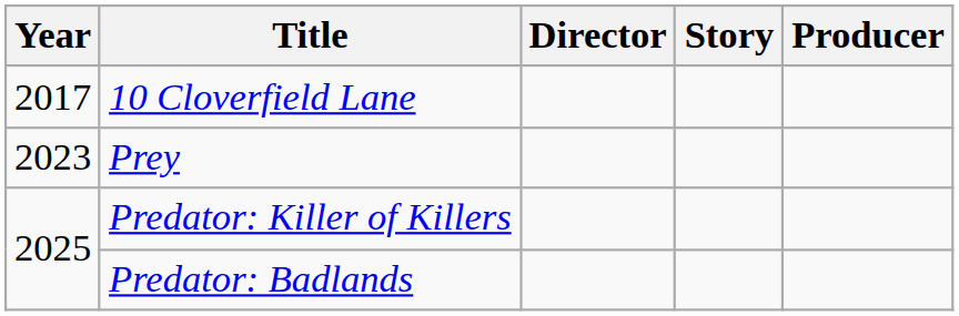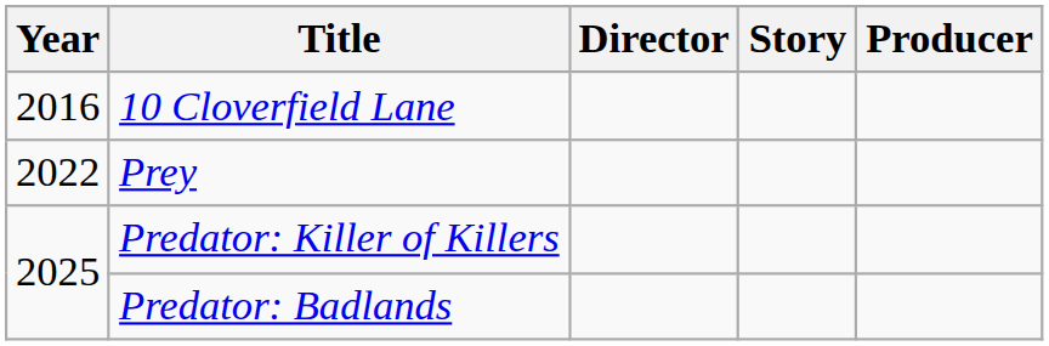 <table class="wikitable">
 <tr>
 <th>Year</th>
 <th>Title</th>
 <th>Director</th>
 <th>Story</th>
 <th>Producer</th>
 </tr>
 <tr>
-<td>2017</td>
+<td>2016</td>
 <td><em><a href='#'>10 Cloverfield Lane</a></em></td>
 <td></td>
 <td></td>
 <td></td>
 </tr>
 <tr>
-<td>2023</td>
+<td>2022</td>
 <td><em><a href='#'>Prey</a></em></td>
 <td></td>
 <td></td>
 <td></td>
 </tr>
 <tr>
 <td rowspan=2>2025</td>
 <td><a href='#'><em>Predator: Killer of Killers</em></a></td>
 <td></td>
 <td></td>
 <td></td>
 </tr>
 <tr>
 <td><em><a href='#'>Predator: Badlands</a></em></td>
 <td></td>
 <td></td>
 <td></td>
 </tr>
 </table>
